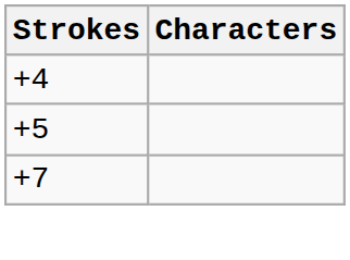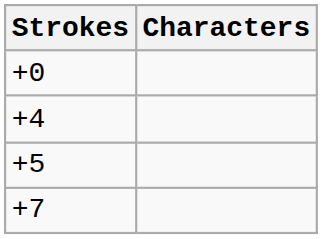 <table class="wikitable">
 <tr>
 <th>Strokes</th>
 <th>Characters</th>
+</tr>
+<tr>
+<td>+0</td>
+<td style="font-size: large;"></td>
 </tr>
 <tr>
 <td>+4</td>
 <td style="font-size: large;"></td>
 </tr>
 <tr>
 <td>+5</td>
 <td style="font-size: large;"></td>
 </tr>
 <tr>
 <td>+7</td>
 <td style="font-size: large;"></td>
 </tr>
 </table>
